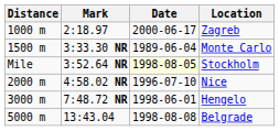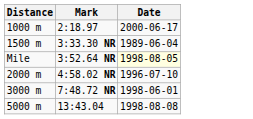 <table class="wikitable">
 <tr>
 <th>Distance</th>
 <th>Mark</th>
 <th>Date</th>
-<th>Location</th>
 </tr>
 <tr>
 <td>1000 m</td>
 <td>2:18.97</td>
 <td align=right>2000-06-17</td>
-<td><a href='#'>Zagreb</a></td>
 </tr>
 <tr>
 <td>1500 m</td>
 <td>3:33.30 <strong>NR</strong></td>
 <td align=right>1989-06-04</td>
-<td><a href='#'>Monte Carlo</a></td>
 </tr>
 <tr>
 <td>Mile</td>
 <td>3:52.64 <strong>NR</strong></td>
 <td align=right style="background: lightyellow;">1998-08-05</td>
-<td><a href='#'>Stockholm</a></td>
 </tr>
 <tr>
 <td>2000 m</td>
 <td>4:58.02 <strong>NR</strong></td>
 <td align=right>1996-07-10</td>
-<td><a href='#'>Nice</a></td>
 </tr>
 <tr>
 <td>3000 m</td>
 <td>7:48.72 <strong>NR</strong></td>
 <td align=right>1998-06-01</td>
-<td><a href='#'>Hengelo</a></td>
 </tr>
 <tr>
 <td>5000 m</td>
 <td>13:43.04</td>
 <td align=right>1998-08-08</td>
-<td><a href='#'>Belgrade</a></td>
 </tr>
 </table>
